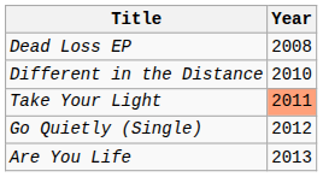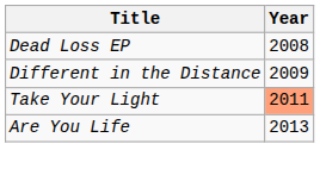 <table class="wikitable">
 <tr>
 <th>Title</th>
 <th>Year</th>
 </tr>
 <tr>
 <td><em>Dead Loss EP</em></td>
 <td>2008</td>
 </tr>
 <tr>
 <td><em>Different in the Distance</em></td>
-<td>2010</td>
+<td>2009</td>
 </tr>
 <tr>
 <td><em>Take Your Light</em></td>
 <td style="background: lightsalmon;">2011</td>
 </tr>
 <tr>
-<td><em>Go Quietly (Single)</em></td>
-<td>2012</td>
-</tr>
-<tr>
 <td><em>Are You Life</em></td>
 <td>2013</td>
 </tr>
 </table>
